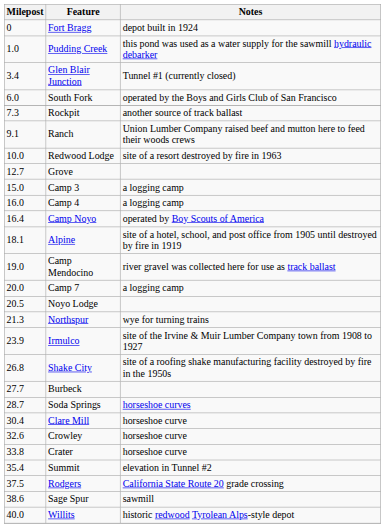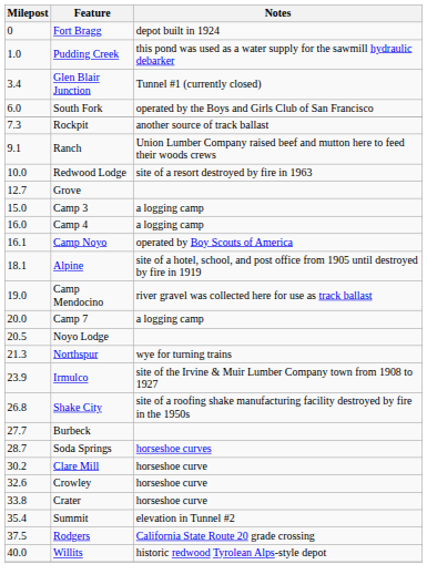 <table class="wikitable">
 <tr>
 <th>Milepost</th>
 <th>Feature</th>
 <th>Notes</th>
 </tr>
 <tr>
 <td>0</td>
 <td><a href='#'>Fort Bragg</a></td>
 <td>depot built in 1924</td>
 </tr>
 <tr>
 <td>1.0</td>
 <td><a href='#'>Pudding Creek</a></td>
 <td>this pond was used as a water supply for the sawmill <a href='#'>hydraulic debarker</a></td>
 </tr>
 <tr>
 <td>3.4</td>
 <td><a href='#'>Glen Blair Junction</a></td>
 <td> Tunnel #1 (currently closed)</td>
 </tr>
 <tr>
 <td>6.0</td>
 <td>South Fork</td>
 <td>operated by the Boys and Girls Club of San Francisco</td>
 </tr>
 <tr>
 </tr>
 <tr>
 <td>7.3</td>
 <td>Rockpit</td>
 <td>another source of track ballast</td>
 </tr>
 <tr>
 <td>9.1</td>
 <td>Ranch</td>
 <td>Union Lumber Company raised beef and mutton here to feed their woods crews</td>
 </tr>
 <tr>
 <td>10.0</td>
 <td>Redwood Lodge</td>
 <td>site of a resort destroyed by fire in 1963</td>
 </tr>
 <tr>
 <td>12.7</td>
 <td>Grove</td>
 <td></td>
 </tr>
 <tr>
 <td>15.0</td>
 <td>Camp 3</td>
 <td>a logging camp</td>
 </tr>
 <tr>
 <td>16.0</td>
 <td>Camp 4</td>
 <td>a logging camp</td>
 </tr>
 <tr>
-<td>16.4</td>
+<td>16.1</td>
 <td><a href='#'>Camp Noyo</a></td>
 <td>operated by <a href='#'>Boy Scouts of America</a></td>
 </tr>
 <tr>
 <td>18.1</td>
 <td><a href='#'>Alpine</a></td>
 <td>site of a hotel, school, and post office from 1905 until destroyed by fire in 1919</td>
 </tr>
 <tr>
 <td>19.0</td>
 <td>Camp Mendocino</td>
 <td>river gravel was collected here for use as <a href='#'>track ballast</a></td>
 </tr>
 <tr>
 <td>20.0</td>
 <td>Camp 7</td>
 <td>a logging camp</td>
 </tr>
 <tr>
 <td>20.5</td>
 <td>Noyo Lodge</td>
 <td></td>
 </tr>
 <tr>
 <td>21.3</td>
 <td><a href='#'>Northspur</a></td>
 <td>wye for turning trains</td>
 </tr>
 <tr>
 <td>23.9</td>
 <td><a href='#'>Irmulco</a></td>
 <td>site of the Irvine & Muir Lumber Company town from 1908 to 1927</td>
 </tr>
 <tr>
 <td>26.8</td>
 <td><a href='#'>Shake City</a></td>
 <td>site of a roofing shake manufacturing facility destroyed by fire in the 1950s</td>
 </tr>
 <tr>
 <td>27.7</td>
 <td>Burbeck</td>
 <td></td>
 </tr>
 <tr>
 <td>28.7</td>
 <td>Soda Springs</td>
 <td><a href='#'>horseshoe curves</a></td>
 </tr>
 <tr>
-<td>30.4</td>
+<td>30.2</td>
 <td><a href='#'>Clare Mill</a></td>
 <td>horseshoe curve</td>
 </tr>
 <tr>
 <td>32.6</td>
 <td>Crowley</td>
 <td>horseshoe curve</td>
 </tr>
 <tr>
 <td>33.8</td>
 <td>Crater</td>
 <td>horseshoe curve</td>
 </tr>
 <tr>
 <td>35.4</td>
 <td>Summit</td>
 <td>elevation  in  Tunnel #2</td>
 </tr>
 <tr>
 <td>37.5</td>
 <td><a href='#'>Rodgers</a></td>
 <td><a href='#'>California State Route 20</a> grade crossing</td>
 </tr>
 <tr>
-<td>38.6</td>
-<td>Sage Spur</td>
-<td>sawmill</td>
-</tr>
-<tr>
 <td>40.0</td>
 <td><a href='#'>Willits</a></td>
 <td>historic <a href='#'>redwood</a> <a href='#'>Tyrolean Alps</a>-style depot</td>
 </tr>
 <tr>
 </tr>
 </table>
